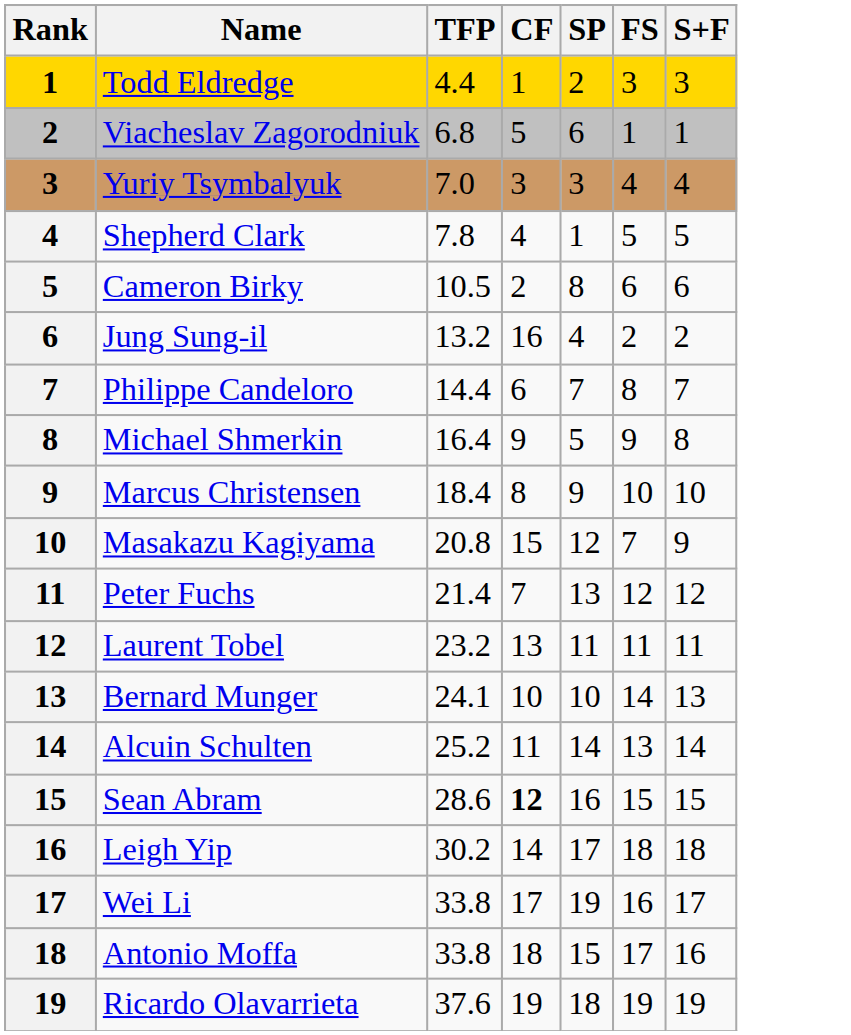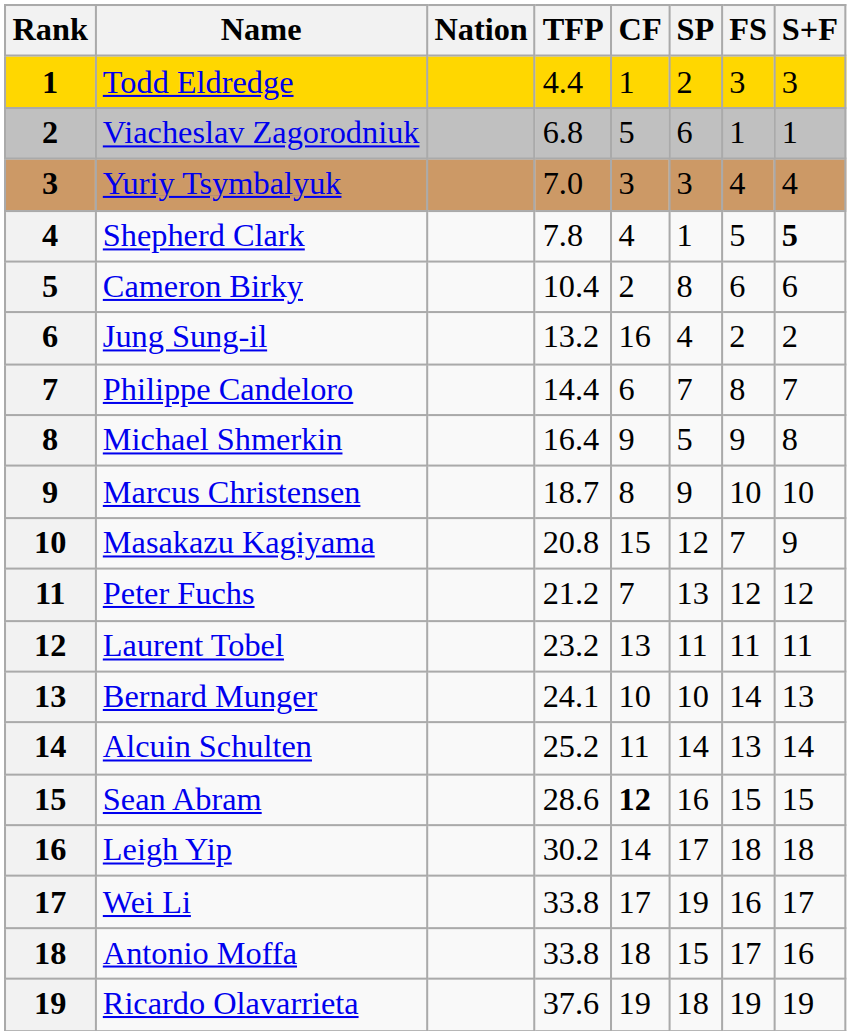 <table class="wikitable sortable">
 <tr>
 <th>Rank</th>
 <th>Name</th>
+<th>Nation</th>
 <th>TFP</th>
 <th>CF</th>
 <th>SP</th>
 <th>FS</th>
 <th>S+F</th>
 </tr>
 <tr bgcolor=gold>
 <td align=center><strong>1</strong></td>
 <td><a href='#'>Todd Eldredge</a></td>
+<td></td>
 <td>4.4</td>
 <td>1</td>
 <td>2</td>
 <td>3</td>
 <td>3</td>
 </tr>
 <tr bgcolor=silver>
 <td align=center><strong>2</strong></td>
 <td><a href='#'>Viacheslav Zagorodniuk</a></td>
+<td></td>
 <td>6.8</td>
 <td>5</td>
 <td>6</td>
 <td>1</td>
 <td>1</td>
 </tr>
 <tr bgcolor=cc9966>
 <td align=center><strong>3</strong></td>
 <td><a href='#'>Yuriy Tsymbalyuk</a></td>
+<td></td>
 <td>7.0</td>
 <td>3</td>
 <td>3</td>
 <td>4</td>
 <td>4</td>
 </tr>
 <tr>
 <th>4</th>
 <td><a href='#'>Shepherd Clark</a></td>
+<td></td>
 <td>7.8</td>
 <td>4</td>
 <td>1</td>
 <td>5</td>
-<td>5</td>
+<td><strong>5</strong></td>
 </tr>
 <tr>
 <th>5</th>
 <td><a href='#'>Cameron Birky</a></td>
-<td>10.5</td>
+<td></td>
+<td>10.4</td>
 <td>2</td>
 <td>8</td>
 <td>6</td>
 <td>6</td>
 </tr>
 <tr>
 <th>6</th>
 <td><a href='#'>Jung Sung-il</a></td>
+<td></td>
 <td>13.2</td>
 <td>16</td>
 <td>4</td>
 <td>2</td>
 <td>2</td>
 </tr>
 <tr>
 <th>7</th>
 <td><a href='#'>Philippe Candeloro</a></td>
+<td></td>
 <td>14.4</td>
 <td>6</td>
 <td>7</td>
 <td>8</td>
 <td>7</td>
 </tr>
 <tr>
 <th>8</th>
 <td><a href='#'>Michael Shmerkin</a></td>
+<td></td>
 <td>16.4</td>
 <td>9</td>
 <td>5</td>
 <td>9</td>
 <td>8</td>
 </tr>
 <tr>
 <th>9</th>
 <td><a href='#'>Marcus Christensen</a></td>
-<td>18.4</td>
+<td></td>
+<td>18.7</td>
 <td>8</td>
 <td>9</td>
 <td>10</td>
 <td>10</td>
 </tr>
 <tr>
 <th>10</th>
 <td><a href='#'>Masakazu Kagiyama</a></td>
+<td></td>
 <td>20.8</td>
 <td>15</td>
 <td>12</td>
 <td>7</td>
 <td>9</td>
 </tr>
 <tr>
 <th>11</th>
 <td><a href='#'>Peter Fuchs</a></td>
-<td>21.4</td>
+<td></td>
+<td>21.2</td>
 <td>7</td>
 <td>13</td>
 <td>12</td>
 <td>12</td>
 </tr>
 <tr>
 <th>12</th>
 <td><a href='#'>Laurent Tobel</a></td>
+<td></td>
 <td>23.2</td>
 <td>13</td>
 <td>11</td>
 <td>11</td>
 <td>11</td>
 </tr>
 <tr>
 <th>13</th>
 <td><a href='#'>Bernard Munger</a></td>
+<td></td>
 <td>24.1</td>
 <td>10</td>
 <td>10</td>
 <td>14</td>
 <td>13</td>
 </tr>
 <tr>
 <th>14</th>
 <td><a href='#'>Alcuin Schulten</a></td>
+<td></td>
 <td>25.2</td>
 <td>11</td>
 <td>14</td>
 <td>13</td>
 <td>14</td>
 </tr>
 <tr>
 <th>15</th>
 <td><a href='#'>Sean Abram</a></td>
+<td></td>
 <td>28.6</td>
 <td><strong>12</strong></td>
 <td>16</td>
 <td>15</td>
 <td>15</td>
 </tr>
 <tr>
 <th>16</th>
 <td><a href='#'>Leigh Yip</a></td>
+<td></td>
 <td>30.2</td>
 <td>14</td>
 <td>17</td>
 <td>18</td>
 <td>18</td>
 </tr>
 <tr>
 <th>17</th>
 <td><a href='#'>Wei Li</a></td>
+<td></td>
 <td>33.8</td>
 <td>17</td>
 <td>19</td>
 <td>16</td>
 <td>17</td>
 </tr>
 <tr>
 <th>18</th>
 <td><a href='#'>Antonio Moffa</a></td>
+<td></td>
 <td>33.8</td>
 <td>18</td>
 <td>15</td>
 <td>17</td>
 <td>16</td>
 </tr>
 <tr>
 <th>19</th>
 <td><a href='#'>Ricardo Olavarrieta</a></td>
+<td></td>
 <td>37.6</td>
 <td>19</td>
 <td>18</td>
 <td>19</td>
 <td>19</td>
 </tr>
 </table>
